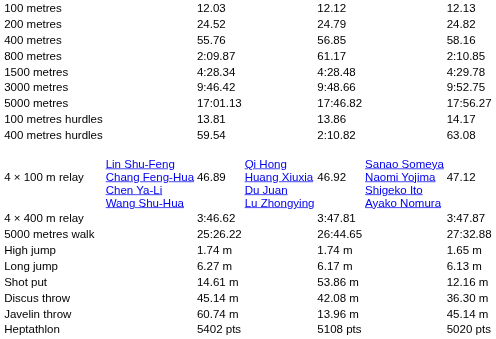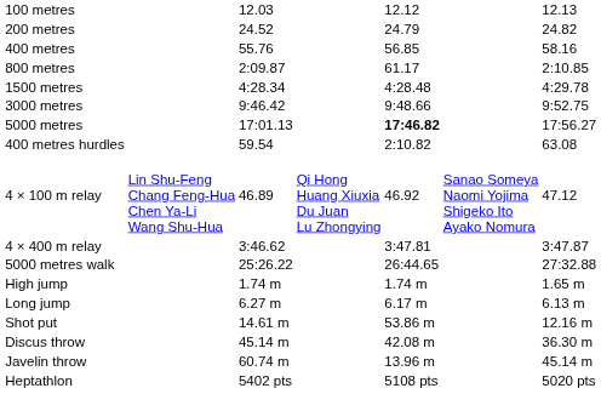 <table>
 <tr>
 <td>100 metres</td>
 <td></td>
 <td>12.03</td>
 <td></td>
 <td>12.12</td>
 <td></td>
 <td>12.13</td>
 </tr>
 <tr>
 <td>200 metres</td>
 <td></td>
 <td>24.52</td>
 <td></td>
 <td>24.79</td>
 <td></td>
 <td>24.82</td>
 </tr>
 <tr>
 <td>400 metres</td>
 <td></td>
 <td>55.76</td>
 <td></td>
 <td>56.85</td>
 <td></td>
 <td>58.16</td>
 </tr>
 <tr>
 <td>800 metres</td>
 <td></td>
 <td>2:09.87</td>
 <td></td>
 <td>61.17</td>
 <td></td>
 <td>2:10.85</td>
 </tr>
 <tr>
 <td>1500 metres</td>
 <td></td>
 <td>4:28.34</td>
 <td></td>
 <td>4:28.48</td>
 <td></td>
 <td>4:29.78</td>
 </tr>
 <tr>
 <td>3000 metres</td>
 <td></td>
 <td>9:46.42</td>
 <td></td>
 <td>9:48.66</td>
 <td></td>
 <td>9:52.75</td>
 </tr>
 <tr>
 <td>5000 metres</td>
 <td></td>
 <td>17:01.13</td>
 <td></td>
-<td>17:46.82</td>
+<td><strong>17:46.82</strong></td>
 <td></td>
 <td>17:56.27</td>
-</tr>
-<tr>
-<td>100 metres hurdles</td>
-<td></td>
-<td>13.81</td>
-<td></td>
-<td>13.86</td>
-<td></td>
-<td>14.17</td>
 </tr>
 <tr>
 <td>400 metres hurdles</td>
 <td></td>
 <td>59.54</td>
 <td></td>
 <td>2:10.82</td>
 <td></td>
 <td>63.08</td>
 </tr>
 <tr>
 <td>4 × 100 m relay</td>
 <td><br><a href='#'>Lin Shu-Feng</a><br><a href='#'>Chang Feng-Hua</a><br><a href='#'>Chen Ya-Li</a><br><a href='#'>Wang Shu-Hua</a></td>
 <td>46.89</td>
 <td><br><a href='#'>Qi Hong</a><br><a href='#'>Huang Xiuxia</a><br><a href='#'>Du Juan</a><br><a href='#'>Lu Zhongying</a></td>
 <td>46.92</td>
 <td><br><a href='#'>Sanao Someya</a><br><a href='#'>Naomi Yojima</a><br><a href='#'>Shigeko Ito</a><br><a href='#'>Ayako Nomura</a></td>
 <td>47.12</td>
 </tr>
 <tr>
 <td>4 × 400 m relay</td>
 <td></td>
 <td>3:46.62</td>
 <td></td>
 <td>3:47.81</td>
 <td></td>
 <td>3:47.87</td>
 </tr>
 <tr>
 <td>5000 metres walk</td>
 <td></td>
 <td>25:26.22</td>
 <td></td>
 <td>26:44.65</td>
 <td></td>
 <td>27:32.88</td>
 </tr>
 <tr>
 <td>High jump</td>
 <td></td>
 <td>1.74 m</td>
 <td></td>
 <td>1.74 m</td>
 <td></td>
 <td>1.65 m</td>
 </tr>
 <tr>
 <td>Long jump</td>
 <td></td>
 <td>6.27 m</td>
 <td></td>
 <td>6.17 m</td>
 <td></td>
 <td>6.13 m</td>
 </tr>
 <tr>
 <td>Shot put</td>
 <td></td>
 <td>14.61 m</td>
 <td></td>
 <td>53.86 m</td>
 <td></td>
 <td>12.16 m</td>
 </tr>
 <tr>
 <td>Discus throw</td>
 <td></td>
 <td>45.14 m</td>
 <td></td>
 <td>42.08 m</td>
 <td></td>
 <td>36.30 m</td>
 </tr>
 <tr>
 <td>Javelin throw</td>
 <td></td>
 <td>60.74 m</td>
 <td></td>
 <td>13.96 m</td>
 <td></td>
 <td>45.14 m</td>
 </tr>
 <tr>
 <td>Heptathlon</td>
 <td></td>
 <td>5402 pts</td>
 <td></td>
 <td>5108 pts</td>
 <td></td>
 <td>5020 pts</td>
 </tr>
 </table>
